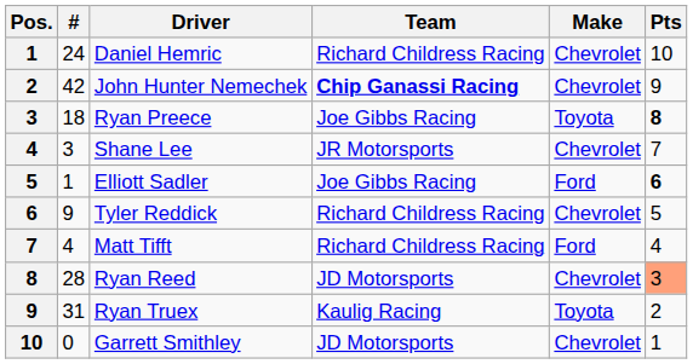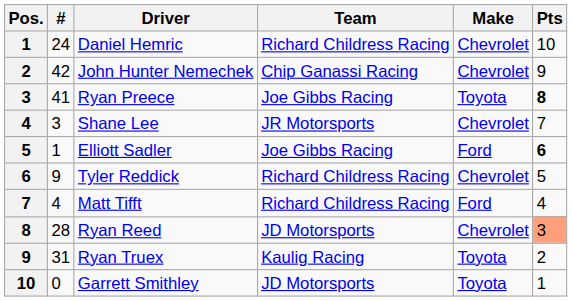 <table class="wikitable" style="font-size:95%">
 <tr>
 <th>Pos.</th>
 <th>#</th>
 <th>Driver</th>
 <th>Team</th>
 <th>Make</th>
 <th>Pts</th>
 </tr>
 <tr>
 <th>1</th>
 <td>24</td>
 <td><a href='#'>Daniel Hemric</a></td>
 <td><a href='#'>Richard Childress Racing</a></td>
 <td><a href='#'>Chevrolet</a></td>
 <td>10</td>
 </tr>
 <tr>
 <th>2</th>
 <td>42</td>
 <td><a href='#'>John Hunter Nemechek</a></td>
-<td><strong><a href='#'>Chip Ganassi Racing</a></strong></td>
+<td><a href='#'>Chip Ganassi Racing</a></td>
 <td><a href='#'>Chevrolet</a></td>
 <td>9</td>
 </tr>
 <tr>
 <th>3</th>
-<td>18</td>
+<td>41</td>
 <td><a href='#'>Ryan Preece</a></td>
 <td><a href='#'>Joe Gibbs Racing</a></td>
 <td><a href='#'>Toyota</a></td>
 <td><strong>8</strong></td>
 </tr>
 <tr>
 <th>4</th>
 <td>3</td>
 <td><a href='#'>Shane Lee</a></td>
 <td><a href='#'>JR Motorsports</a></td>
 <td><a href='#'>Chevrolet</a></td>
 <td>7</td>
 </tr>
 <tr>
 <th>5</th>
 <td>1</td>
 <td><a href='#'>Elliott Sadler</a></td>
 <td><a href='#'>Joe Gibbs Racing</a></td>
 <td><a href='#'>Ford</a></td>
 <td><strong>6</strong></td>
 </tr>
 <tr>
 <th>6</th>
 <td>9</td>
 <td><a href='#'>Tyler Reddick</a></td>
 <td><a href='#'>Richard Childress Racing</a></td>
 <td><a href='#'>Chevrolet</a></td>
 <td>5</td>
 </tr>
 <tr>
 <th>7</th>
 <td>4</td>
 <td><a href='#'>Matt Tifft</a></td>
 <td><a href='#'>Richard Childress Racing</a></td>
 <td><a href='#'>Ford</a></td>
 <td>4</td>
 </tr>
 <tr>
 <th>8</th>
 <td>28</td>
 <td><a href='#'>Ryan Reed</a></td>
 <td><a href='#'>JD Motorsports</a></td>
 <td><a href='#'>Chevrolet</a></td>
 <td style="background: lightsalmon;">3</td>
 </tr>
 <tr>
 <th>9</th>
 <td>31</td>
 <td><a href='#'>Ryan Truex</a></td>
 <td><a href='#'>Kaulig Racing</a></td>
 <td><a href='#'>Toyota</a></td>
 <td>2</td>
 </tr>
 <tr>
 <th>10</th>
 <td>0</td>
 <td><a href='#'>Garrett Smithley</a></td>
 <td><a href='#'>JD Motorsports</a></td>
-<td><a href='#'>Chevrolet</a></td>
+<td><a href='#'>Toyota</a></td>
 <td>1</td>
 </tr>
 </table>
